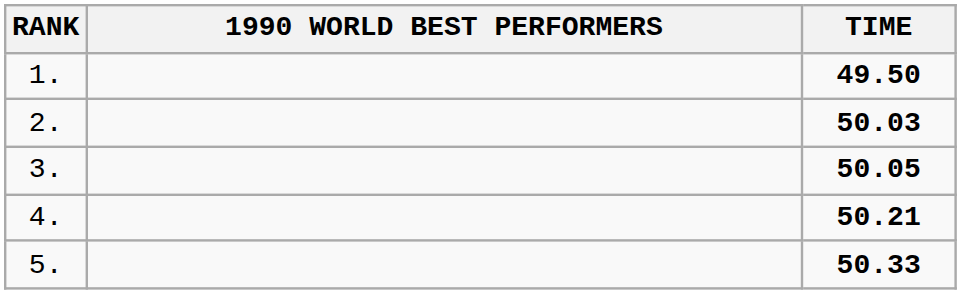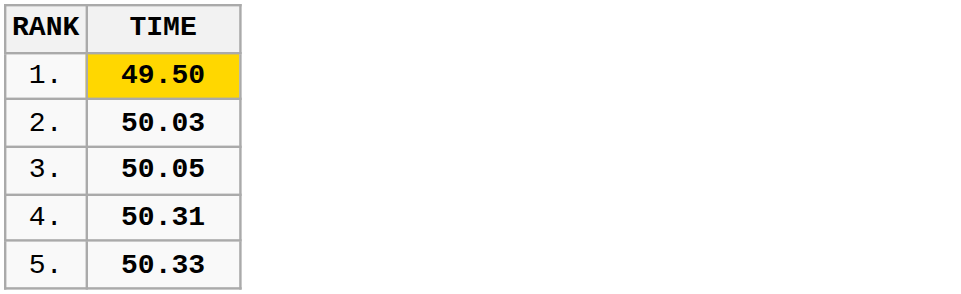 <table class="wikitable" style="border-collapse: collapse; font-size: 90%;">
 <tr>
 <th>RANK</th>
-<th align="center" style="width: 25em">1990 WORLD BEST PERFORMERS</th>
 <th align="center" style="width: 5em">TIME</th>
 </tr>
 <tr>
 <td align="center">1.</td>
-<td></td>
-<td align="center"><strong>49.50</strong></td>
+<td align="center" style="background: gold;"><strong>49.50</strong></td>
 </tr>
 <tr>
 <td align="center">2.</td>
-<td></td>
 <td align="center"><strong>50.03</strong></td>
 </tr>
 <tr>
 <td align="center">3.</td>
-<td></td>
 <td align="center"><strong>50.05</strong></td>
 </tr>
 <tr>
 <td align="center">4.</td>
-<td></td>
-<td align="center"><strong>50.21</strong></td>
+<td align="center"><strong>50.31</strong></td>
 </tr>
 <tr>
 <td align="center">5.</td>
-<td></td>
 <td align="center"><strong>50.33</strong></td>
 </tr>
 </table>
